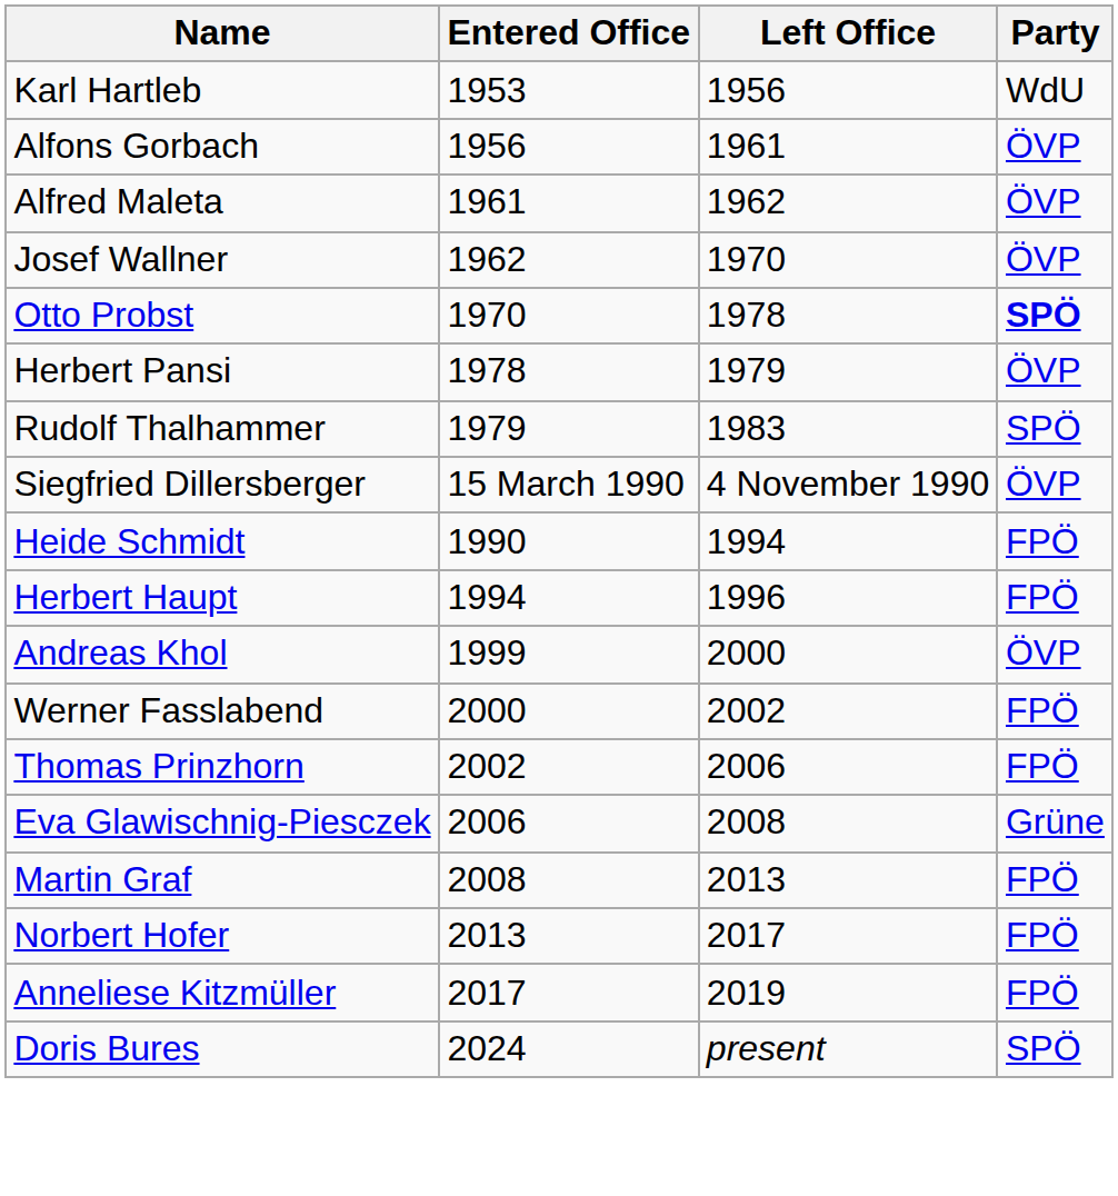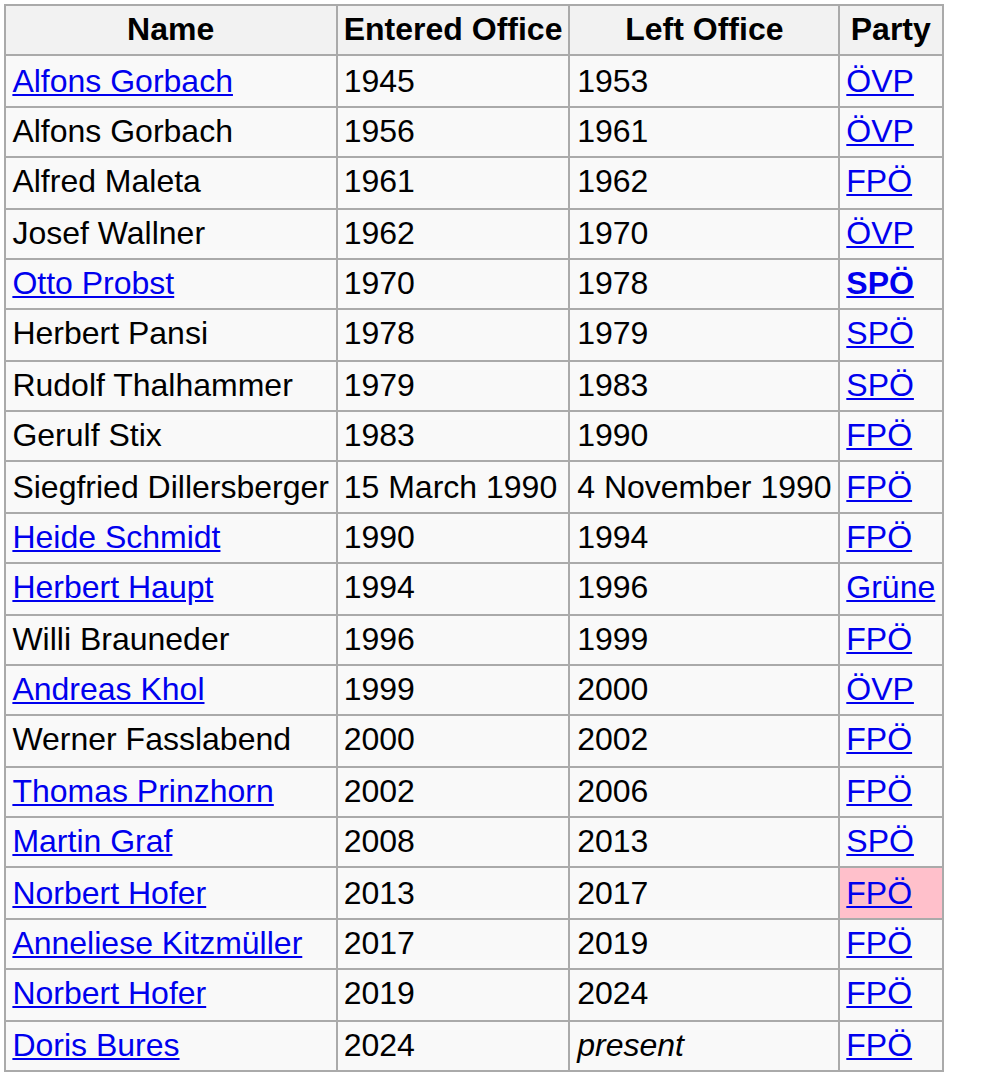 <table class="wikitable">
 <tr>
 <th>Name</th>
 <th>Entered Office</th>
 <th>Left Office</th>
 <th>Party</th>
 </tr>
 <tr>
-<td>Karl Hartleb</td>
+<td><a href='#'>Alfons Gorbach</a></td>
+<td>1945</td>
 <td>1953</td>
-<td>1956</td>
-<td>WdU</td>
+<td><a href='#'>ÖVP</a></td>
 </tr>
 <tr>
 <td>Alfons Gorbach</td>
 <td>1956</td>
 <td>1961</td>
 <td><a href='#'>ÖVP</a></td>
 </tr>
 <tr>
 <td>Alfred Maleta</td>
 <td>1961</td>
 <td>1962</td>
-<td><a href='#'>ÖVP</a></td>
+<td><a href='#'>FPÖ</a></td>
 </tr>
 <tr>
 <td>Josef Wallner</td>
 <td>1962</td>
 <td>1970</td>
 <td><a href='#'>ÖVP</a></td>
 </tr>
 <tr>
 <td><a href='#'>Otto Probst</a></td>
 <td>1970</td>
 <td>1978</td>
 <td><strong><a href='#'>SPÖ</a></strong></td>
 </tr>
 <tr>
 <td>Herbert Pansi</td>
 <td>1978</td>
 <td>1979</td>
-<td><a href='#'>ÖVP</a></td>
+<td><a href='#'>SPÖ</a></td>
 </tr>
 <tr>
 <td>Rudolf Thalhammer</td>
 <td>1979</td>
 <td>1983</td>
 <td><a href='#'>SPÖ</a></td>
 </tr>
 <tr>
+<td>Gerulf Stix</td>
+<td>1983</td>
+<td>1990</td>
+<td><a href='#'>FPÖ</a></td>
+</tr>
+<tr>
 <td>Siegfried Dillersberger</td>
 <td>15 March 1990</td>
 <td>4 November 1990</td>
-<td><a href='#'>ÖVP</a></td>
+<td><a href='#'>FPÖ</a></td>
 </tr>
 <tr>
 <td><a href='#'>Heide Schmidt</a></td>
 <td>1990</td>
 <td>1994</td>
 <td><a href='#'>FPÖ</a></td>
 </tr>
 <tr>
 <td><a href='#'>Herbert Haupt</a></td>
 <td>1994</td>
 <td>1996</td>
+<td><a href='#'>Grüne</a></td>
+</tr>
+<tr>
+<td>Willi Brauneder</td>
+<td>1996</td>
+<td>1999</td>
 <td><a href='#'>FPÖ</a></td>
 </tr>
 <tr>
 <td><a href='#'>Andreas Khol</a></td>
 <td>1999</td>
 <td>2000</td>
 <td><a href='#'>ÖVP</a></td>
 </tr>
 <tr>
 <td>Werner Fasslabend</td>
 <td>2000</td>
 <td>2002</td>
 <td><a href='#'>FPÖ</a></td>
 </tr>
 <tr>
 <td><a href='#'>Thomas Prinzhorn</a></td>
 <td>2002</td>
 <td>2006</td>
 <td><a href='#'>FPÖ</a></td>
 </tr>
 <tr>
-<td><a href='#'>Eva Glawischnig-Piesczek</a></td>
-<td>2006</td>
-<td>2008</td>
-<td><a href='#'>Grüne</a></td>
-</tr>
-<tr>
 <td><a href='#'>Martin Graf</a></td>
 <td>2008</td>
 <td>2013</td>
-<td><a href='#'>FPÖ</a></td>
+<td><a href='#'>SPÖ</a></td>
 </tr>
 <tr>
 <td><a href='#'>Norbert Hofer</a></td>
 <td>2013</td>
 <td>2017</td>
-<td><a href='#'>FPÖ</a></td>
+<td style="background: pink;"><a href='#'>FPÖ</a></td>
 </tr>
 <tr>
 <td><a href='#'>Anneliese Kitzmüller</a></td>
 <td>2017</td>
 <td>2019</td>
 <td><a href='#'>FPÖ</a></td>
 </tr>
 <tr>
+<td><a href='#'>Norbert Hofer</a></td>
+<td>2019</td>
+<td>2024</td>
+<td><a href='#'>FPÖ</a></td>
+</tr>
+<tr>
 <td><a href='#'>Doris Bures</a></td>
 <td>2024</td>
 <td><em>present</em></td>
-<td><a href='#'>SPÖ</a></td>
+<td><a href='#'>FPÖ</a></td>
 </tr>
 </table>
